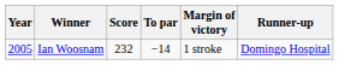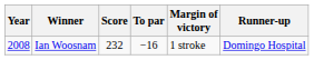 <table class="wikitable" style="font-size:95%">
 <tr>
 <th>Year</th>
 <th>Winner</th>
 <th>Score</th>
 <th>To par</th>
 <th>Margin of<br>victory</th>
 <th>Runner-up</th>
 </tr>
 <tr>
-<td><a href='#'>2005</a></td>
+<td><a href='#'>2008</a></td>
 <td> <a href='#'>Ian Woosnam</a></td>
 <td align=center>232</td>
-<td align=center>−14</td>
+<td align=center>−16</td>
 <td>1 stroke</td>
 <td> <a href='#'>Domingo Hospital</a></td>
 </tr>
 </table>
